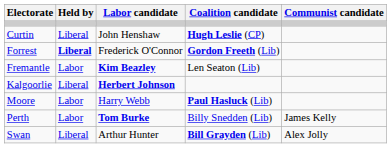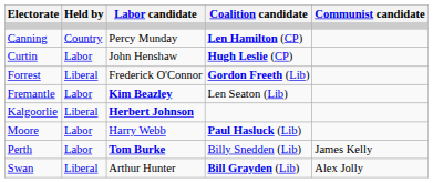 <table class="wikitable">
 <tr>
 <th>Electorate</th>
 <th>Held by</th>
 <th><a href='#'>Labor</a> candidate</th>
 <th><a href='#'>Coalition</a> candidate</th>
 <th><a href='#'>Communist</a> candidate</th>
 </tr>
 <tr bgcolor="#cccccc">
 <td></td>
 <td></td>
 <td></td>
 <td></td>
 <td></td>
 </tr>
 <tr>
+<td><a href='#'>Canning</a></td>
+<td><a href='#'>Country</a></td>
+<td>Percy Munday</td>
+<td><strong><a href='#'>Len Hamilton</a></strong> (<a href='#'>CP</a>)</td>
+<td></td>
+</tr>
+<tr>
 <td><a href='#'>Curtin</a></td>
-<td><a href='#'>Liberal</a></td>
+<td><a href='#'>Labor</a></td>
 <td>John Henshaw</td>
 <td><strong><a href='#'>Hugh Leslie</a></strong> (<a href='#'>CP</a>)</td>
 <td></td>
 </tr>
 <tr>
 <td><a href='#'>Forrest</a></td>
-<td><strong><a href='#'>Liberal</a></strong></td>
+<td><a href='#'>Liberal</a></td>
 <td>Frederick O'Connor</td>
 <td><strong><a href='#'>Gordon Freeth</a></strong> (<a href='#'>Lib</a>)</td>
 <td></td>
 </tr>
 <tr>
 <td><a href='#'>Fremantle</a></td>
 <td><a href='#'>Labor</a></td>
 <td><strong><a href='#'>Kim Beazley</a></strong></td>
 <td>Len Seaton (<a href='#'>Lib</a>)</td>
 <td></td>
 </tr>
 <tr>
 <td><a href='#'>Kalgoorlie</a></td>
 <td><a href='#'>Liberal</a></td>
 <td><strong><a href='#'>Herbert Johnson</a></strong></td>
 <td></td>
 <td></td>
 </tr>
 <tr>
 <td><a href='#'>Moore</a></td>
 <td><a href='#'>Labor</a></td>
 <td><a href='#'>Harry Webb</a></td>
 <td><strong><a href='#'>Paul Hasluck</a></strong> (<a href='#'>Lib</a>)</td>
 <td></td>
 </tr>
 <tr>
 <td><a href='#'>Perth</a></td>
 <td><a href='#'>Labor</a></td>
 <td><strong><a href='#'>Tom Burke</a></strong></td>
 <td><a href='#'>Billy Snedden</a> (<a href='#'>Lib</a>)</td>
 <td>James Kelly</td>
 </tr>
 <tr>
 <td><a href='#'>Swan</a></td>
 <td><a href='#'>Liberal</a></td>
 <td>Arthur Hunter</td>
 <td><strong><a href='#'>Bill Grayden</a></strong> (<a href='#'>Lib</a>)</td>
 <td>Alex Jolly</td>
 </tr>
 </table>
